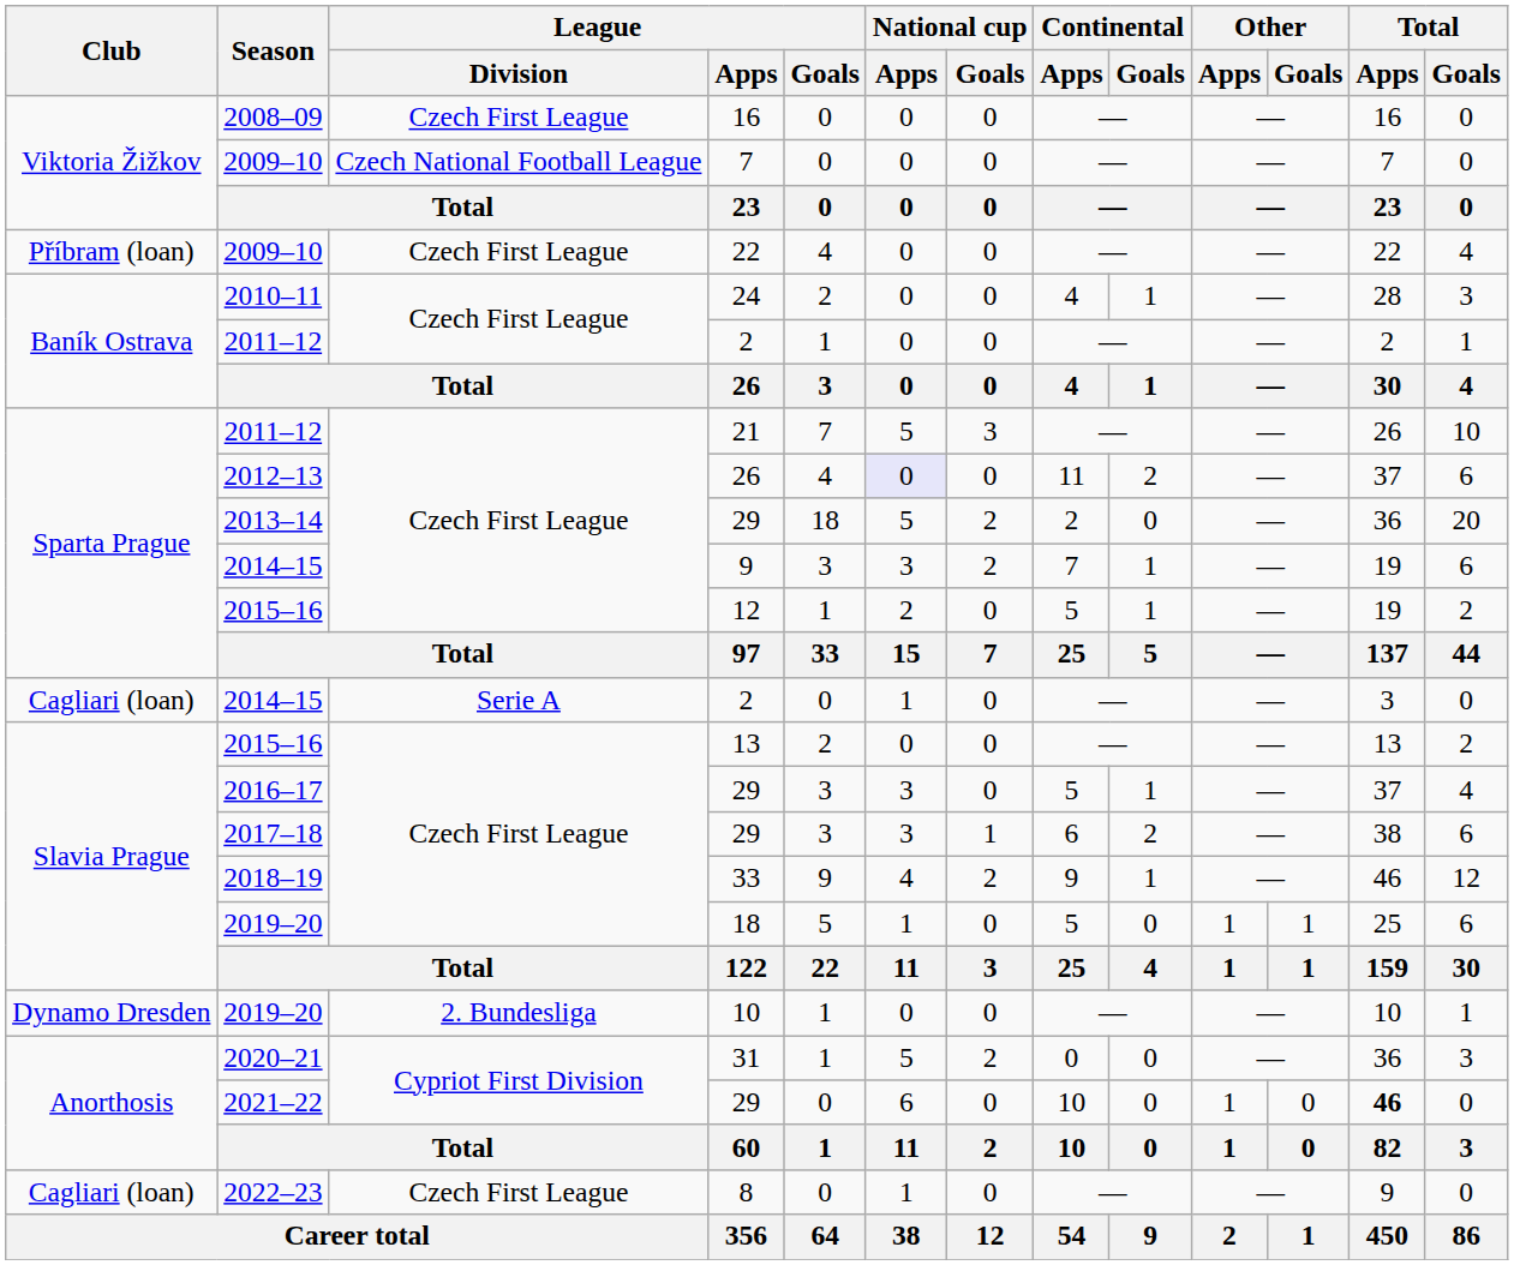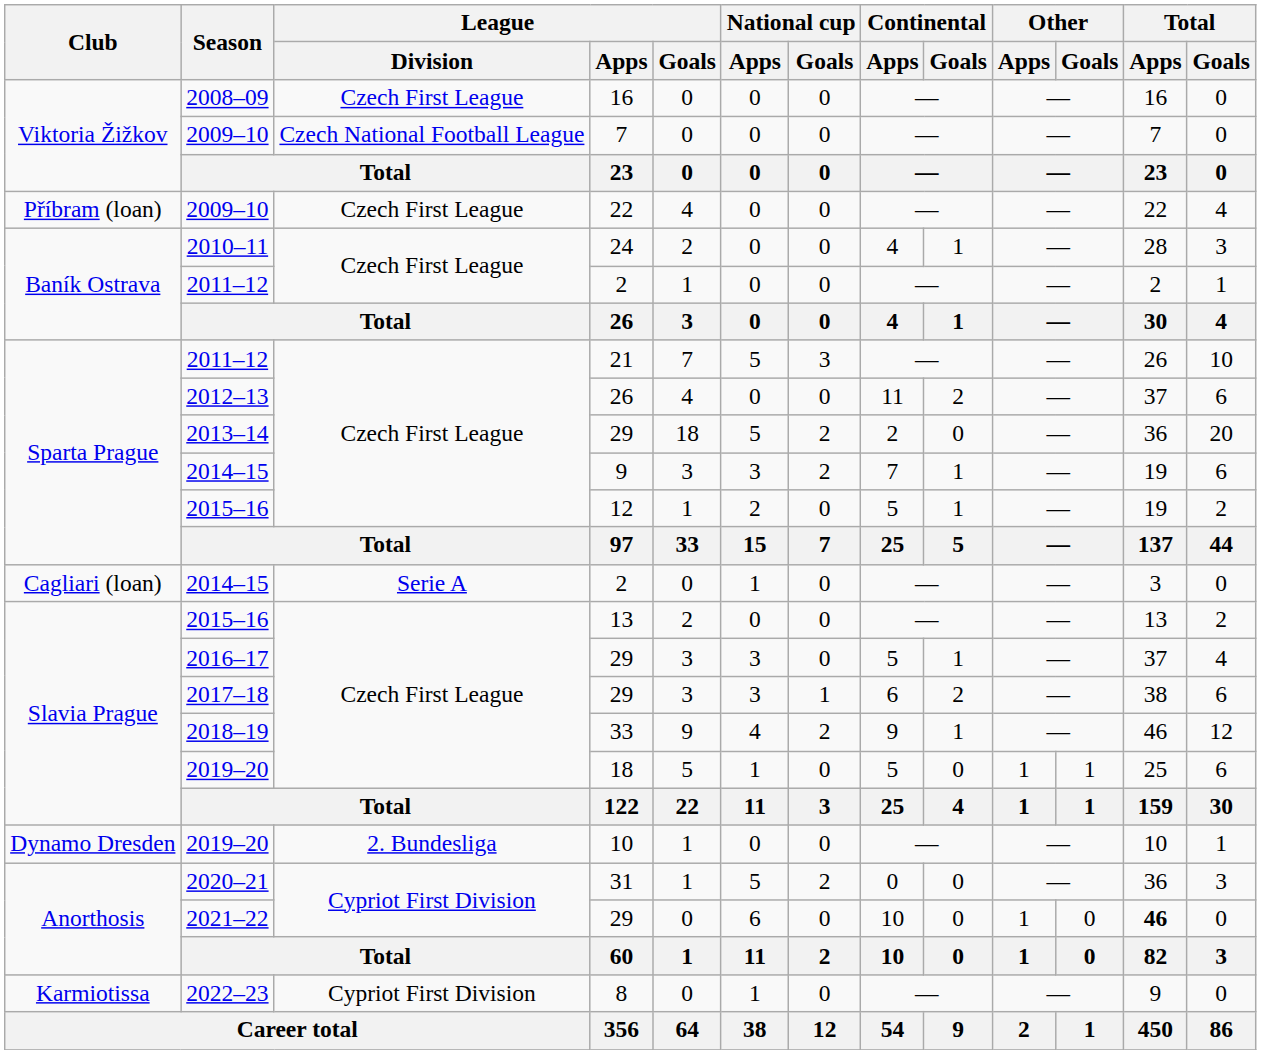 <table class="wikitable" style="text-align:center">
 <tr>
 <th rowspan="2">Club</th>
 <th rowspan="2">Season</th>
 <th colspan="3">League</th>
 <th colspan="2">National cup</th>
 <th colspan="2">Continental</th>
 <th colspan="2">Other</th>
 <th colspan="2">Total</th>
 </tr>
 <tr>
 <th>Division</th>
 <th>Apps</th>
 <th>Goals</th>
 <th>Apps</th>
 <th>Goals</th>
 <th>Apps</th>
 <th>Goals</th>
 <th>Apps</th>
 <th>Goals</th>
 <th>Apps</th>
 <th>Goals</th>
 </tr>
 <tr>
 <td rowspan="3"><a href='#'>Viktoria Žižkov</a></td>
 <td><a href='#'>2008–09</a></td>
 <td><a href='#'>Czech First League</a></td>
 <td>16</td>
 <td>0</td>
 <td>0</td>
 <td>0</td>
 <td colspan="2">—</td>
 <td colspan="2">—</td>
 <td>16</td>
 <td>0</td>
 </tr>
 <tr>
 <td><a href='#'>2009–10</a></td>
 <td><a href='#'>Czech National Football League</a></td>
 <td>7</td>
 <td>0</td>
 <td>0</td>
 <td>0</td>
 <td colspan="2">—</td>
 <td colspan="2">—</td>
 <td>7</td>
 <td>0</td>
 </tr>
 <tr>
 <th colspan="2">Total</th>
 <th>23</th>
 <th>0</th>
 <th>0</th>
 <th>0</th>
 <th colspan="2">—</th>
 <th colspan="2">—</th>
 <th>23</th>
 <th>0</th>
 </tr>
 <tr>
 <td><a href='#'>Příbram</a> (loan)</td>
 <td><a href='#'>2009–10</a></td>
 <td>Czech First League</td>
 <td>22</td>
 <td>4</td>
 <td>0</td>
 <td>0</td>
 <td colspan="2">—</td>
 <td colspan="2">—</td>
 <td>22</td>
 <td>4</td>
 </tr>
 <tr>
 <td rowspan="3"><a href='#'>Baník Ostrava</a></td>
 <td><a href='#'>2010–11</a></td>
 <td rowspan="2">Czech First League</td>
 <td>24</td>
 <td>2</td>
 <td>0</td>
 <td>0</td>
 <td>4</td>
 <td>1</td>
 <td colspan="2">—</td>
 <td>28</td>
 <td>3</td>
 </tr>
 <tr>
 <td><a href='#'>2011–12</a></td>
 <td>2</td>
 <td>1</td>
 <td>0</td>
 <td>0</td>
 <td colspan="2">—</td>
 <td colspan="2">—</td>
 <td>2</td>
 <td>1</td>
 </tr>
 <tr>
 <th colspan="2">Total</th>
 <th>26</th>
 <th>3</th>
 <th>0</th>
 <th>0</th>
 <th>4</th>
 <th>1</th>
 <th colspan="2">—</th>
 <th>30</th>
 <th>4</th>
 </tr>
 <tr>
 <td rowspan="6"><a href='#'>Sparta Prague</a></td>
 <td><a href='#'>2011–12</a></td>
 <td rowspan="5">Czech First League</td>
 <td>21</td>
 <td>7</td>
 <td>5</td>
 <td>3</td>
 <td colspan="2">—</td>
 <td colspan="2">—</td>
 <td>26</td>
 <td>10</td>
 </tr>
 <tr>
 <td><a href='#'>2012–13</a></td>
 <td>26</td>
 <td>4</td>
-<td style="background: lavender;">0</td>
+<td>0</td>
 <td>0</td>
 <td>11</td>
 <td>2</td>
 <td colspan="2">—</td>
 <td>37</td>
 <td>6</td>
 </tr>
 <tr>
 <td><a href='#'>2013–14</a></td>
 <td>29</td>
 <td>18</td>
 <td>5</td>
 <td>2</td>
 <td>2</td>
 <td>0</td>
 <td colspan="2">—</td>
 <td>36</td>
 <td>20</td>
 </tr>
 <tr>
 <td><a href='#'>2014–15</a></td>
 <td>9</td>
 <td>3</td>
 <td>3</td>
 <td>2</td>
 <td>7</td>
 <td>1</td>
 <td colspan="2">—</td>
 <td>19</td>
 <td>6</td>
 </tr>
 <tr>
 <td><a href='#'>2015–16</a></td>
 <td>12</td>
 <td>1</td>
 <td>2</td>
 <td>0</td>
 <td>5</td>
 <td>1</td>
 <td colspan="2">—</td>
 <td>19</td>
 <td>2</td>
 </tr>
 <tr>
 <th colspan="2">Total</th>
 <th>97</th>
 <th>33</th>
 <th>15</th>
 <th>7</th>
 <th>25</th>
 <th>5</th>
 <th colspan="2">—</th>
 <th>137</th>
 <th>44</th>
 </tr>
 <tr>
 <td><a href='#'>Cagliari</a> (loan)</td>
 <td><a href='#'>2014–15</a></td>
 <td><a href='#'>Serie A</a></td>
 <td>2</td>
 <td>0</td>
 <td>1</td>
 <td>0</td>
 <td colspan="2">—</td>
 <td colspan="2">—</td>
 <td>3</td>
 <td>0</td>
 </tr>
 <tr>
 <td rowspan="6"><a href='#'>Slavia Prague</a></td>
 <td><a href='#'>2015–16</a></td>
 <td rowspan="5">Czech First League</td>
 <td>13</td>
 <td>2</td>
 <td>0</td>
 <td>0</td>
 <td colspan="2">—</td>
 <td colspan="2">—</td>
 <td>13</td>
 <td>2</td>
 </tr>
 <tr>
 <td><a href='#'>2016–17</a></td>
 <td>29</td>
 <td>3</td>
 <td>3</td>
 <td>0</td>
 <td>5</td>
 <td>1</td>
 <td colspan="2">—</td>
 <td>37</td>
 <td>4</td>
 </tr>
 <tr>
 <td><a href='#'>2017–18</a></td>
 <td>29</td>
 <td>3</td>
 <td>3</td>
 <td>1</td>
 <td>6</td>
 <td>2</td>
 <td colspan="2">—</td>
 <td>38</td>
 <td>6</td>
 </tr>
 <tr>
 <td><a href='#'>2018–19</a></td>
 <td>33</td>
 <td>9</td>
 <td>4</td>
 <td>2</td>
 <td>9</td>
 <td>1</td>
 <td colspan="2">—</td>
 <td>46</td>
 <td>12</td>
 </tr>
 <tr>
 <td><a href='#'>2019–20</a></td>
 <td>18</td>
 <td>5</td>
 <td>1</td>
 <td>0</td>
 <td>5</td>
 <td>0</td>
 <td>1</td>
 <td>1</td>
 <td>25</td>
 <td>6</td>
 </tr>
 <tr>
 <th colspan="2">Total</th>
 <th>122</th>
 <th>22</th>
 <th>11</th>
 <th>3</th>
 <th>25</th>
 <th>4</th>
 <th>1</th>
 <th>1</th>
 <th>159</th>
 <th>30</th>
 </tr>
 <tr>
 <td><a href='#'>Dynamo Dresden</a></td>
 <td><a href='#'>2019–20</a></td>
 <td><a href='#'>2. Bundesliga</a></td>
 <td>10</td>
 <td>1</td>
 <td>0</td>
 <td>0</td>
 <td colspan="2">—</td>
 <td colspan="2">—</td>
 <td>10</td>
 <td>1</td>
 </tr>
 <tr>
 <td rowspan="3"><a href='#'>Anorthosis</a></td>
 <td><a href='#'>2020–21</a></td>
 <td rowspan="2"><a href='#'>Cypriot First Division</a></td>
 <td>31</td>
 <td>1</td>
 <td>5</td>
 <td>2</td>
 <td>0</td>
 <td>0</td>
 <td colspan="2">—</td>
 <td>36</td>
 <td>3</td>
 </tr>
 <tr>
 <td><a href='#'>2021–22</a></td>
 <td>29</td>
 <td>0</td>
 <td>6</td>
 <td>0</td>
 <td>10</td>
 <td>0</td>
 <td>1</td>
 <td>0</td>
 <td><strong>46</strong></td>
 <td>0</td>
 </tr>
 <tr>
 <th colspan="2">Total</th>
 <th>60</th>
 <th>1</th>
 <th>11</th>
 <th>2</th>
 <th>10</th>
 <th>0</th>
 <th>1</th>
 <th>0</th>
 <th>82</th>
 <th>3</th>
 </tr>
 <tr>
-<td><a href='#'>Cagliari</a> (loan)</td>
+<td><a href='#'>Karmiotissa</a></td>
 <td><a href='#'>2022–23</a></td>
-<td>Czech First League</td>
+<td>Cypriot First Division</td>
 <td>8</td>
 <td>0</td>
 <td>1</td>
 <td>0</td>
 <td colspan="2">—</td>
 <td colspan="2">—</td>
 <td>9</td>
 <td>0</td>
 </tr>
 <tr>
 <th colspan="3">Career total</th>
 <th>356</th>
 <th>64</th>
 <th>38</th>
 <th>12</th>
 <th>54</th>
 <th>9</th>
 <th>2</th>
 <th>1</th>
 <th>450</th>
 <th>86</th>
 </tr>
 </table>
